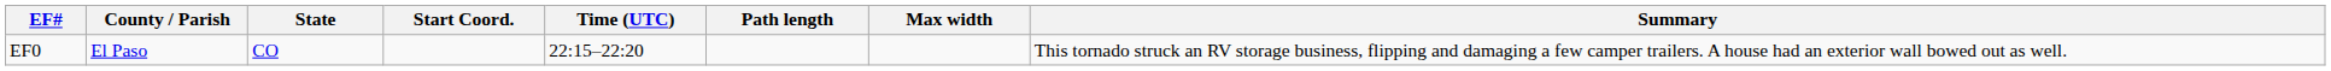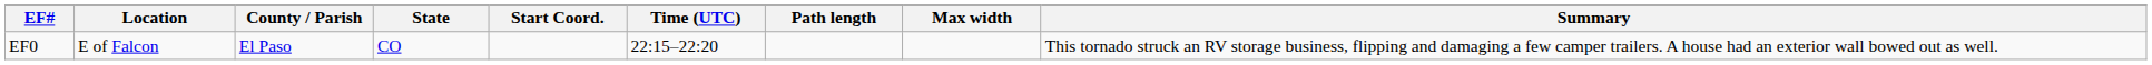 <table class="wikitable sortable" style="width:100%;">
 <tr>
 <th scope="col"  style="width:3%; text-align:center;"><a href='#'>EF#</a></th>
+<th scope="col"  style="width:7%; text-align:center;" class="unsortable">Location</th>
 <th scope="col"  style="width:6%; text-align:center;" class="unsortable">County / Parish</th>
 <th scope="col"  style="width:5%; text-align:center;">State</th>
 <th scope="col"  style="width:6%; text-align:center;">Start Coord.</th>
 <th scope="col"  style="width:6%; text-align:center;">Time (<a href='#'>UTC</a>)</th>
 <th scope="col"  style="width:6%; text-align:center;">Path length</th>
 <th scope="col"  style="width:6%; text-align:center;">Max width</th>
 <th scope="col" class="unsortable" style="width:48%; text-align:center;">Summary</th>
 </tr>
 <tr>
 <td bgcolor=>EF0</td>
+<td>E of <a href='#'>Falcon</a></td>
 <td><a href='#'>El Paso</a></td>
 <td><a href='#'>CO</a></td>
 <td></td>
 <td>22:15–22:20</td>
 <td></td>
 <td></td>
 <td>This tornado struck an RV storage business, flipping and damaging a few camper trailers. A house had an exterior wall bowed out as well.</td>
 </tr>
 </table>
